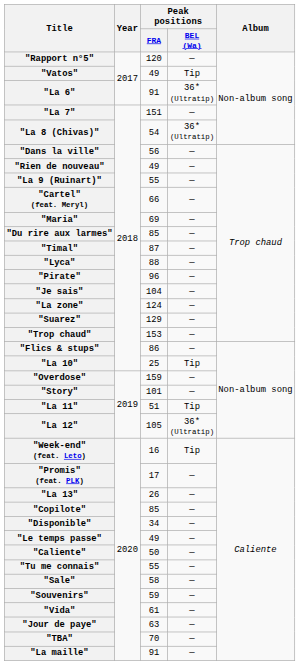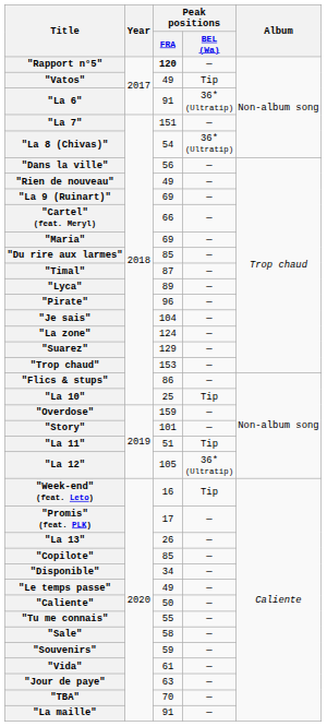 <table class="wikitable plainrowheaders" style="text-align:center">
 <tr>
 <th scope="col" rowspan="2">Title</th>
 <th scope="col" rowspan="2">Year</th>
 <th scope="col" colspan="2">Peak positions</th>
 <th scope="col" rowspan="2">Album</th>
 </tr>
 <tr>
 <th scope="col" style="width:3em;font-size:90%;"><a href='#'>FRA</a><br></th>
 <th scope="col" style="width:3em;font-size:90%;"><a href='#'>BEL <br>(Wa)</a><br></th>
 </tr>
 <tr>
 <th scope="row">"Rapport n°5"</th>
 <td rowspan=3>2017</td>
-<td>120</td>
+<td><strong>120</strong></td>
 <td>—</td>
 <td rowspan=5>Non-album song</td>
 </tr>
 <tr>
 <th scope="row">"Vatos"</th>
 <td>49</td>
 <td>Tip</td>
 </tr>
 <tr>
 <th scope="row">"La 6"</th>
 <td>91</td>
 <td>36*<br><small>(Ultratip)</small></td>
 </tr>
 <tr>
 <th scope="row">"La 7"</th>
 <td rowspan=17>2018</td>
 <td>151</td>
 <td>—</td>
 </tr>
 <tr>
 <th scope="row">"La 8 (Chivas)"</th>
 <td>54</td>
 <td>36*<br><small>(Ultratip)</small></td>
 </tr>
 <tr>
 <th scope="row">"Dans la ville"</th>
 <td>56</td>
 <td>—</td>
 <td rowspan=13><em>Trop chaud</em></td>
 </tr>
 <tr>
 <th scope="row">"Rien de nouveau"</th>
 <td>49</td>
 <td>—</td>
 </tr>
 <tr>
 <th scope="row">"La 9 (Ruinart)"</th>
-<td>55</td>
+<td>69</td>
 <td>—</td>
 </tr>
 <tr>
 <th scope="row">"Cartel" <br><small>(feat. Meryl)</small></th>
 <td>66</td>
 <td>—</td>
 </tr>
 <tr>
 <th scope="row">"Maria"</th>
 <td>69</td>
 <td>—</td>
 </tr>
 <tr>
 <th scope="row">"Du rire aux larmes"</th>
 <td>85</td>
 <td>—</td>
 </tr>
 <tr>
 <th scope="row">"Timal"</th>
 <td>87</td>
 <td>—</td>
 </tr>
 <tr>
 <th scope="row">"Lyca"</th>
-<td>88</td>
+<td>89</td>
 <td>—</td>
 </tr>
 <tr>
 <th scope="row">"Pirate"</th>
 <td>96</td>
 <td>—</td>
 </tr>
 <tr>
 <th scope="row">"Je sais"</th>
 <td>104</td>
 <td>—</td>
 </tr>
 <tr>
 <th scope="row">"La zone"</th>
 <td>124</td>
 <td>—</td>
 </tr>
 <tr>
 <th scope="row">"Suarez"</th>
 <td>129</td>
 <td>—</td>
 </tr>
 <tr>
 <th scope="row">"Trop chaud"</th>
 <td>153</td>
 <td>—</td>
 </tr>
 <tr>
 <th scope="row">"Flics & stups"</th>
 <td>86</td>
 <td>—</td>
 <td rowspan=6>Non-album song</td>
 </tr>
 <tr>
 <th scope="row">"La 10"</th>
 <td>25</td>
 <td>Tip</td>
 </tr>
 <tr>
 <th scope="row">"Overdose"</th>
 <td rowspan=4>2019</td>
 <td>159</td>
 <td>—</td>
 </tr>
 <tr>
 <th scope="row">"Story"</th>
 <td>101</td>
 <td>—</td>
 </tr>
 <tr>
 <th scope="row">"La 11"</th>
 <td>51</td>
 <td>Tip</td>
 </tr>
 <tr>
 <th scope="row">"La 12"</th>
 <td>105</td>
 <td>36*<br><small>(Ultratip)</small></td>
 </tr>
 <tr>
 <th scope="row">"Week-end"<br><small>(feat. <a href='#'>Leto</a>)</small></th>
 <td rowspan=14>2020</td>
 <td>16</td>
 <td>Tip</td>
 <td rowspan=14><em>Caliente</em></td>
 </tr>
 <tr>
 <th scope="row">"Promis"<br><small>(feat. <a href='#'>PLK</a>)</small></th>
 <td>17</td>
 <td>—</td>
 </tr>
 <tr>
 <th scope="row">"La 13"</th>
 <td>26</td>
 <td>—</td>
 </tr>
 <tr>
 <th scope="row">"Copilote"</th>
 <td>85</td>
 <td>—</td>
 </tr>
 <tr>
 <th scope="row">"Disponible"</th>
 <td>34</td>
 <td>—</td>
 </tr>
 <tr>
 <th scope="row">"Le temps passe"</th>
 <td>49</td>
 <td>—</td>
 </tr>
 <tr>
 <th scope="row">"Caliente"</th>
 <td>50</td>
 <td>—</td>
 </tr>
 <tr>
 <th scope="row">"Tu me connais"</th>
 <td>55</td>
 <td>—</td>
 </tr>
 <tr>
 <th scope="row">"Sale"</th>
 <td>58</td>
 <td>—</td>
 </tr>
 <tr>
 <th scope="row">"Souvenirs"</th>
 <td>59</td>
 <td>—</td>
 </tr>
 <tr>
 <th scope="row">"Vida"</th>
 <td>61</td>
 <td>—</td>
 </tr>
 <tr>
 <th scope="row">"Jour de paye"</th>
 <td>63</td>
 <td>—</td>
 </tr>
 <tr>
 <th scope="row">"TBA"</th>
 <td>70</td>
 <td>—</td>
 </tr>
 <tr>
 <th scope="row">"La maille"</th>
 <td>91</td>
 <td>—</td>
 </tr>
 </table>
